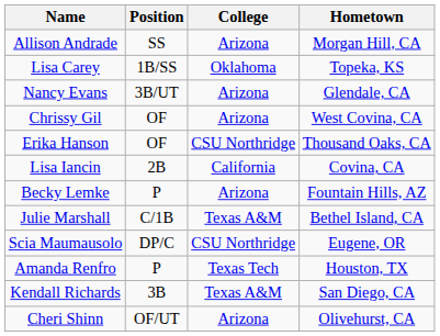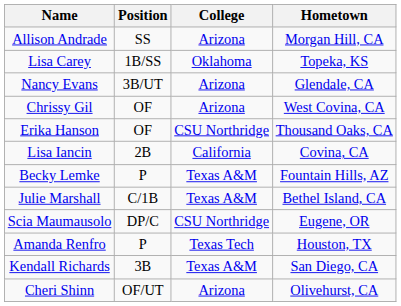 <table class="wikitable sortable" style="text-align:center;">
 <tr 2003 NATIONAL PRO FASTPITCH ALL-STAR ROSTER>
 <th>Name</th>
 <th>Position</th>
 <th>College</th>
 <th>Hometown</th>
 </tr>
 <tr>
 <td><a href='#'>Allison Andrade</a></td>
 <td>SS</td>
 <td><a href='#'>Arizona</a></td>
 <td><a href='#'>Morgan Hill, CA</a></td>
 </tr>
 <tr>
 <td><a href='#'>Lisa Carey</a></td>
 <td>1B/SS</td>
 <td><a href='#'>Oklahoma</a></td>
 <td><a href='#'>Topeka, KS</a></td>
 </tr>
 <tr>
 <td><a href='#'>Nancy Evans</a></td>
 <td>3B/UT</td>
 <td><a href='#'>Arizona</a></td>
 <td><a href='#'>Glendale, CA</a></td>
 </tr>
 <tr>
 <td><a href='#'>Chrissy Gil</a></td>
 <td>OF</td>
 <td><a href='#'>Arizona</a></td>
 <td><a href='#'>West Covina, CA</a></td>
 </tr>
 <tr>
 <td><a href='#'>Erika Hanson</a></td>
 <td>OF</td>
 <td><a href='#'>CSU Northridge</a></td>
 <td><a href='#'>Thousand Oaks, CA</a></td>
 </tr>
 <tr>
 <td><a href='#'>Lisa Iancin</a></td>
 <td>2B</td>
 <td><a href='#'>California</a></td>
 <td><a href='#'>Covina, CA</a></td>
 </tr>
 <tr>
 <td><a href='#'>Becky Lemke</a></td>
 <td>P</td>
-<td><a href='#'>Arizona</a></td>
+<td><a href='#'>Texas A&M</a></td>
 <td><a href='#'>Fountain Hills, AZ</a></td>
 </tr>
 <tr>
 <td><a href='#'>Julie Marshall</a></td>
 <td>C/1B</td>
 <td><a href='#'>Texas A&M</a></td>
 <td><a href='#'>Bethel Island, CA</a></td>
 </tr>
 <tr>
 <td><a href='#'>Scia Maumausolo</a></td>
 <td>DP/C</td>
 <td><a href='#'>CSU Northridge</a></td>
 <td><a href='#'>Eugene, OR</a></td>
 </tr>
 <tr>
 <td><a href='#'>Amanda Renfro</a></td>
 <td>P</td>
 <td><a href='#'>Texas Tech</a></td>
 <td><a href='#'>Houston, TX</a></td>
 </tr>
 <tr>
 <td><a href='#'>Kendall Richards</a></td>
 <td>3B</td>
 <td><a href='#'>Texas A&M</a></td>
 <td><a href='#'>San Diego, CA</a></td>
 </tr>
 <tr>
 <td><a href='#'>Cheri Shinn</a></td>
 <td>OF/UT</td>
 <td><a href='#'>Arizona</a></td>
 <td><a href='#'>Olivehurst, CA</a></td>
 </tr>
 </table>
